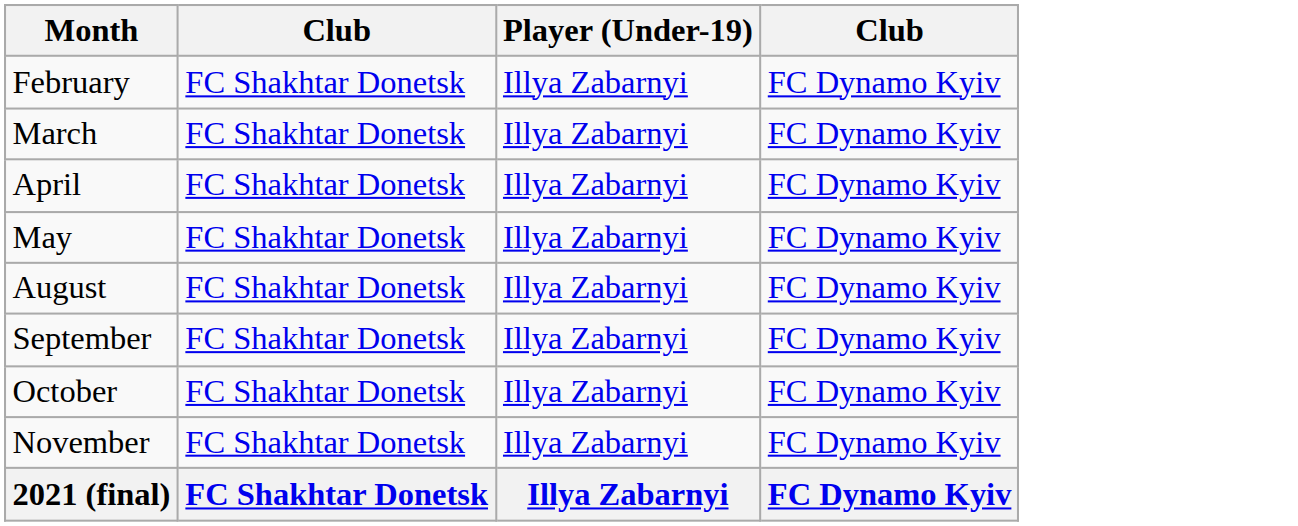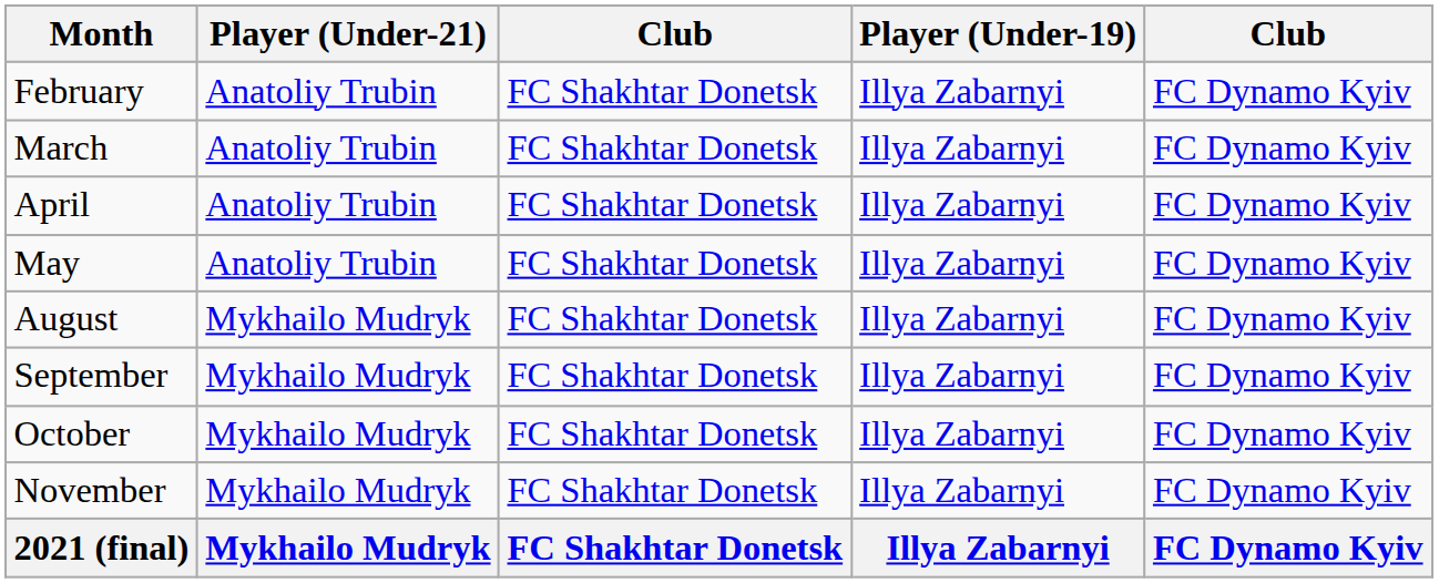 <table class="wikitable">
 <tr>
 <th>Month</th>
+<th>Player (Under-21)</th>
 <th>Club</th>
 <th>Player (Under-19)</th>
 <th>Club</th>
 </tr>
 <tr>
 <td>February</td>
+<td><a href='#'>Anatoliy Trubin</a></td>
 <td><a href='#'>FC Shakhtar Donetsk</a></td>
 <td><a href='#'>Illya Zabarnyi</a></td>
 <td><a href='#'>FC Dynamo Kyiv</a></td>
 </tr>
 <tr>
 <td>March</td>
+<td><a href='#'>Anatoliy Trubin</a></td>
 <td><a href='#'>FC Shakhtar Donetsk</a></td>
 <td><a href='#'>Illya Zabarnyi</a></td>
 <td><a href='#'>FC Dynamo Kyiv</a></td>
 </tr>
 <tr>
 <td>April</td>
+<td><a href='#'>Anatoliy Trubin</a></td>
 <td><a href='#'>FC Shakhtar Donetsk</a></td>
 <td><a href='#'>Illya Zabarnyi</a></td>
 <td><a href='#'>FC Dynamo Kyiv</a></td>
 </tr>
 <tr>
 <td>May</td>
+<td><a href='#'>Anatoliy Trubin</a></td>
 <td><a href='#'>FC Shakhtar Donetsk</a></td>
 <td><a href='#'>Illya Zabarnyi</a></td>
 <td><a href='#'>FC Dynamo Kyiv</a></td>
 </tr>
 <tr>
 <td>August</td>
+<td><a href='#'>Mykhailo Mudryk</a></td>
 <td><a href='#'>FC Shakhtar Donetsk</a></td>
 <td><a href='#'>Illya Zabarnyi</a></td>
 <td><a href='#'>FC Dynamo Kyiv</a></td>
 </tr>
 <tr>
 <td>September</td>
+<td><a href='#'>Mykhailo Mudryk</a></td>
 <td><a href='#'>FC Shakhtar Donetsk</a></td>
 <td><a href='#'>Illya Zabarnyi</a></td>
 <td><a href='#'>FC Dynamo Kyiv</a></td>
 </tr>
 <tr>
 <td>October</td>
+<td><a href='#'>Mykhailo Mudryk</a></td>
 <td><a href='#'>FC Shakhtar Donetsk</a></td>
 <td><a href='#'>Illya Zabarnyi</a></td>
 <td><a href='#'>FC Dynamo Kyiv</a></td>
 </tr>
 <tr>
 <td>November</td>
+<td><a href='#'>Mykhailo Mudryk</a></td>
 <td><a href='#'>FC Shakhtar Donetsk</a></td>
 <td><a href='#'>Illya Zabarnyi</a></td>
 <td><a href='#'>FC Dynamo Kyiv</a></td>
 </tr>
 <tr>
 <th>2021 (final)</th>
+<th><a href='#'>Mykhailo Mudryk</a></th>
 <th><a href='#'>FC Shakhtar Donetsk</a></th>
 <th><a href='#'>Illya Zabarnyi</a></th>
 <th><a href='#'>FC Dynamo Kyiv</a></th>
 </tr>
 </table>
